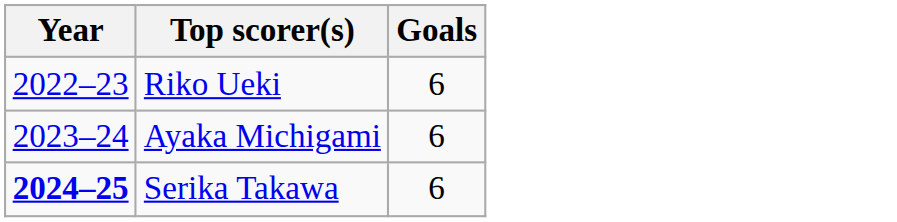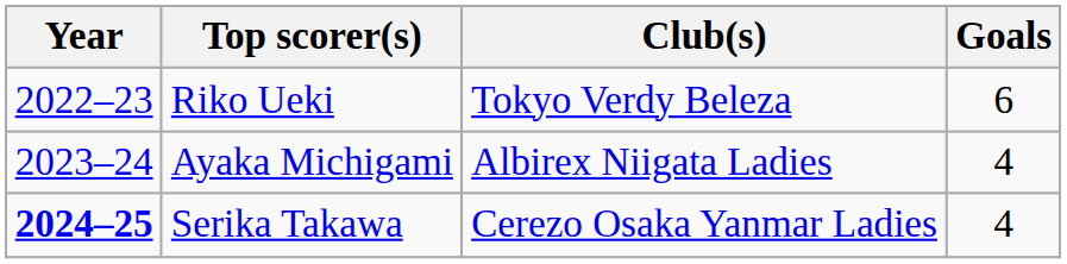 <table class="wikitable sortable">
 <tr>
 <th>Year</th>
 <th>Top scorer(s)</th>
+<th>Club(s)</th>
 <th>Goals</th>
 </tr>
 <tr>
 <td style="text-align:center"><a href='#'>2022–23</a></td>
 <td> <a href='#'>Riko Ueki</a></td>
+<td><a href='#'>Tokyo Verdy Beleza</a></td>
 <td style="text-align:center">6</td>
 </tr>
 <tr>
 <td style="text-align:center"><a href='#'>2023–24</a></td>
 <td> <a href='#'>Ayaka Michigami</a></td>
-<td style="text-align:center">6</td>
+<td><a href='#'>Albirex Niigata Ladies</a></td>
+<td style="text-align:center">4</td>
 </tr>
 <tr>
 <td style="text-align:center"><strong><a href='#'>2024–25</a></strong></td>
 <td> <a href='#'>Serika Takawa</a></td>
-<td style="text-align:center">6</td>
+<td><a href='#'>Cerezo Osaka Yanmar Ladies</a></td>
+<td style="text-align:center">4</td>
 </tr>
 </table>
